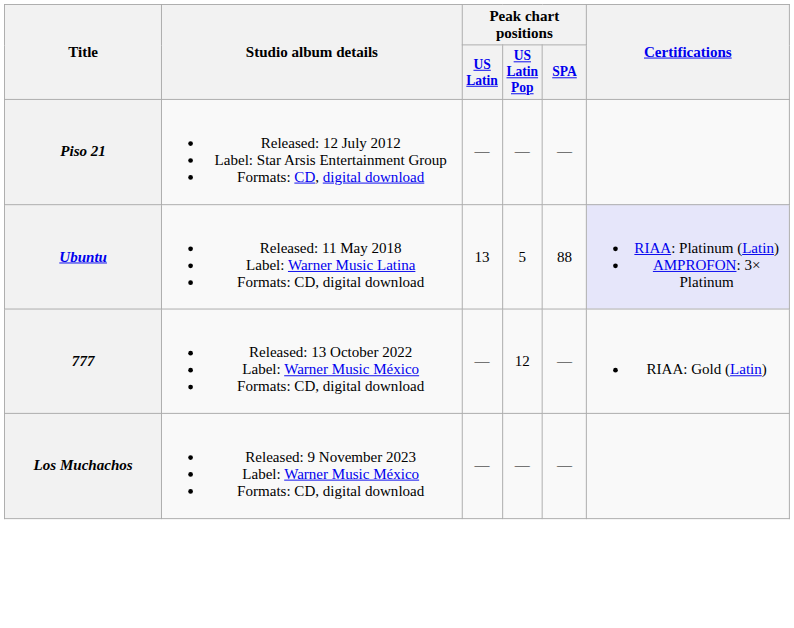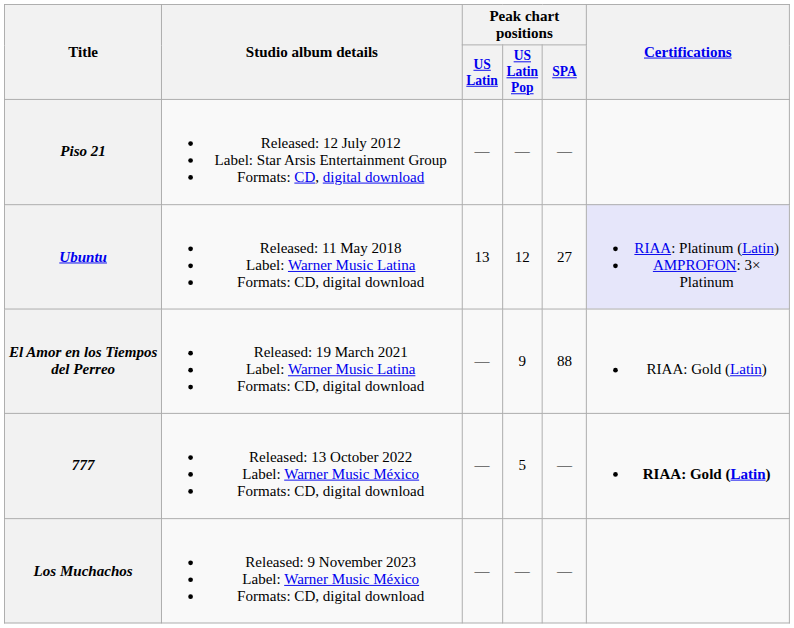 <table class="wikitable plainrowheaders" style="text-align:center;">
 <tr>
 <th scope="col" rowspan="2" style="width:10em;">Title</th>
 <th scope="col" rowspan="2" style="width:19.5em;">Studio album details</th>
 <th scope="col" colspan="3">Peak chart positions</th>
 <th scope="col" rowspan="2" style="width:13em;"><a href='#'>Certifications</a></th>
 </tr>
 <tr>
 <th scope="col" style="width:2.5em;font-size:90%;"><a href='#'>US<br>Latin</a><br></th>
 <th scope="col" style="width:2.5em;font-size:90%;"><a href='#'>US<br>Latin Pop</a><br></th>
 <th scope="col" style="width:2.8em;font-size:90%;"><a href='#'>SPA</a><br></th>
 </tr>
 <tr>
 <th scope="row"><em>Piso 21</em></th>
 <td><br><ul><li>Released: 12 July 2012</li><li>Label: Star Arsis Entertainment Group</li><li>Formats: <a href='#'>CD</a>, <a href='#'>digital download</a></li></ul></td>
 <td>—</td>
 <td>—</td>
 <td>—</td>
 <td></td>
 </tr>
 <tr>
 <th scope="row"><em><a href='#'>Ubuntu</a></em></th>
 <td><br><ul><li>Released: 11 May 2018</li><li>Label: <a href='#'>Warner Music Latina</a></li><li>Formats: CD, digital download</li></ul></td>
 <td>13</td>
-<td>5</td>
+<td>12</td>
+<td>27</td>
+<td style="background: lavender;"><br><ul><li><a href='#'>RIAA</a>: Platinum <span>(<a href='#'>Latin</a>)</span></li><li><a href='#'>AMPROFON</a>: 3× Platinum</li></ul></td>
+</tr>
+<tr>
+<th scope="row"><em>El Amor en los Tiempos del Perreo</em></th>
+<td><br><ul><li>Released: 19 March 2021</li><li>Label: <a href='#'>Warner Music Latina</a></li><li>Formats: CD, digital download</li></ul></td>
+<td>—</td>
+<td>9</td>
 <td>88</td>
-<td style="background: lavender;"><br><ul><li><a href='#'>RIAA</a>: Platinum <span>(<a href='#'>Latin</a>)</span></li><li><a href='#'>AMPROFON</a>: 3× Platinum</li></ul></td>
+<td><br><ul><li>RIAA: Gold <span>(<a href='#'>Latin</a>)</span></li></ul></td>
 </tr>
 <tr>
 <th scope="row"><em>777</em></th>
 <td><br><ul><li>Released: 13 October 2022</li><li>Label: <a href='#'>Warner Music México</a></li><li>Formats: CD, digital download</li></ul></td>
 <td>—</td>
-<td>12</td>
+<td>5</td>
 <td>—</td>
-<td><br><ul><li>RIAA: Gold <span>(<a href='#'>Latin</a>)</span></li></ul></td>
+<td><strong><br><ul><li>RIAA: Gold <span>(<a href='#'>Latin</a>)</span></li></ul></strong></td>
 </tr>
 <tr>
 <th scope="row"><em>Los Muchachos</em></th>
 <td><br><ul><li>Released: 9 November 2023</li><li>Label: <a href='#'>Warner Music México</a></li><li>Formats: CD, digital download</li></ul></td>
 <td>—</td>
 <td>—</td>
 <td>—</td>
 <td></td>
 </tr>
 </table>
